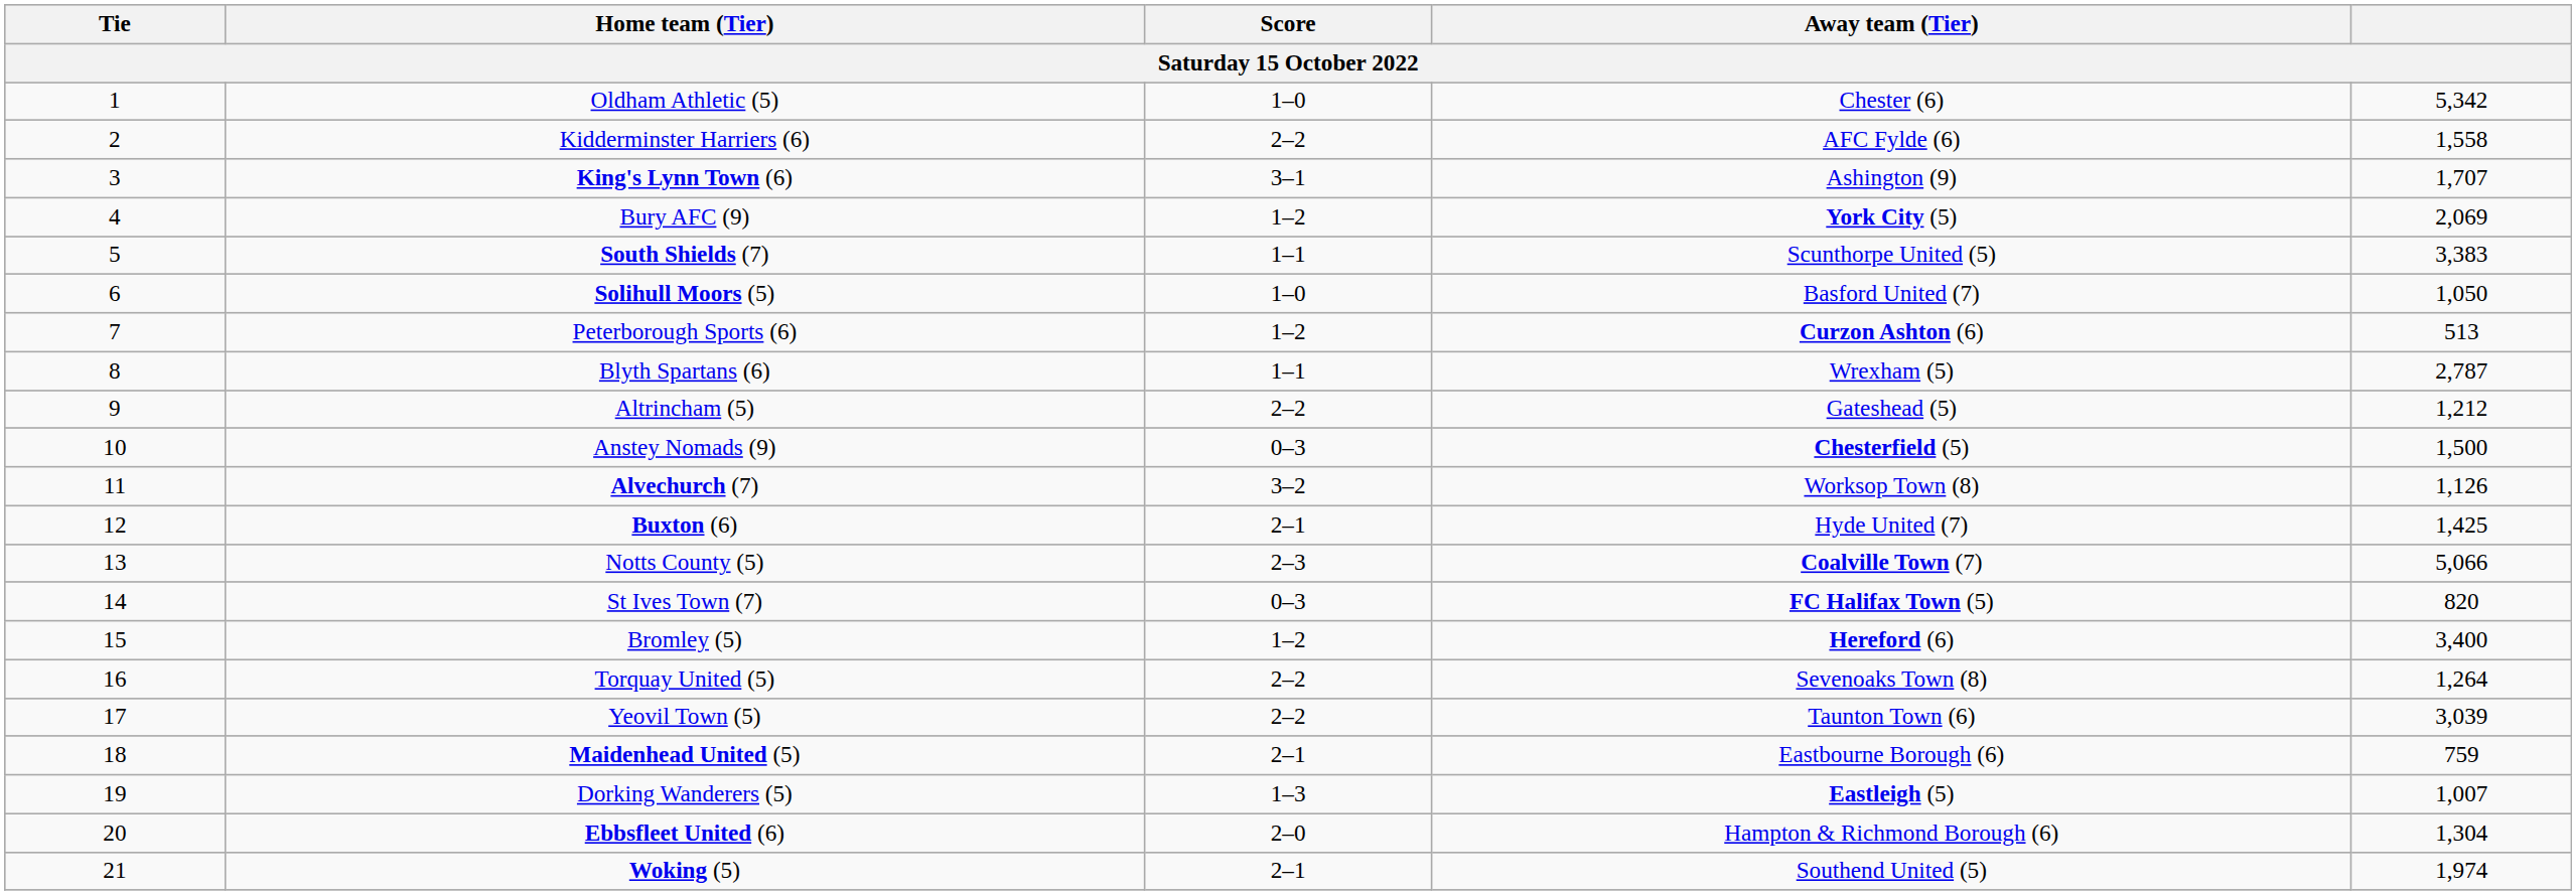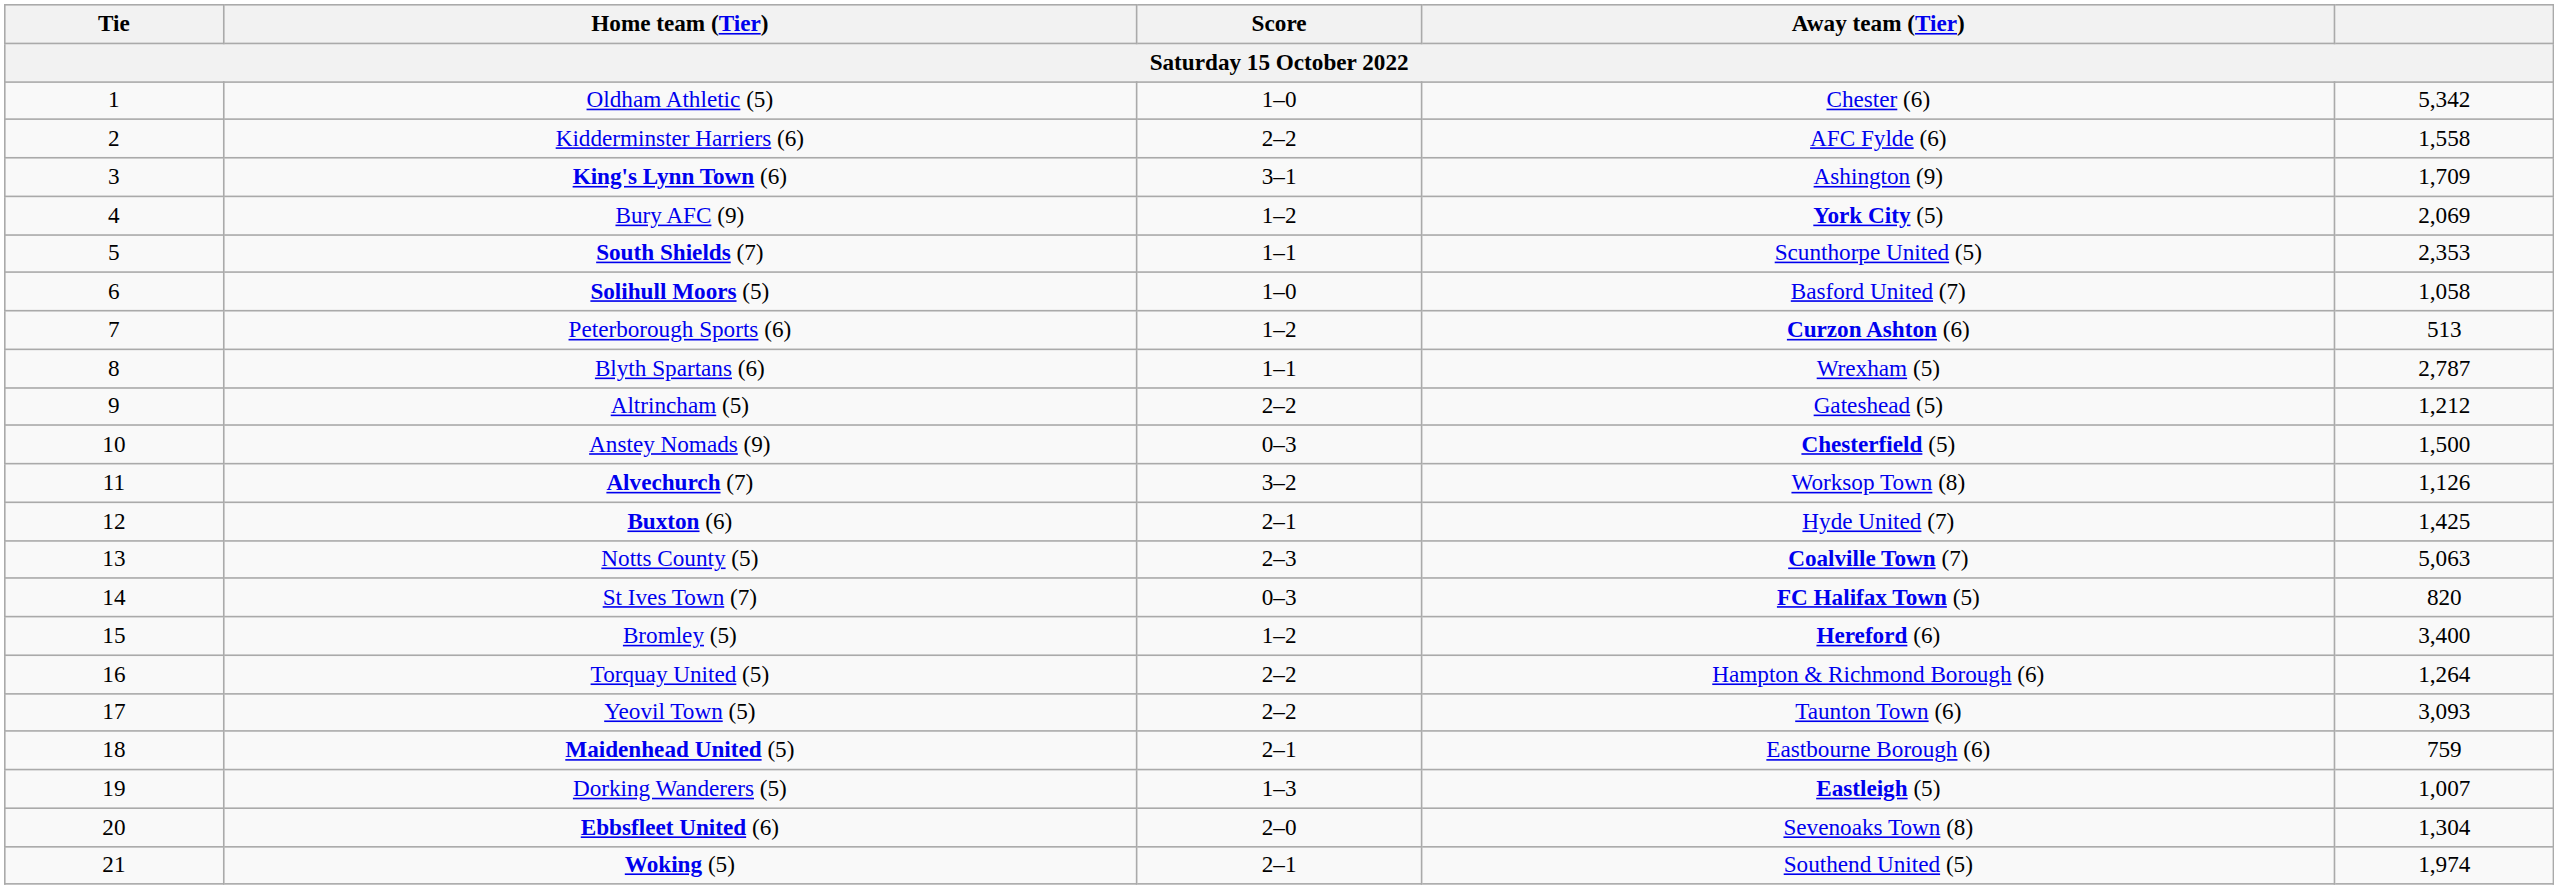 <table class="wikitable" style="text-align:center; font-size:90%; width:100%">
 <tr>
 <th scope="col" style="width:  8.43%;">Tie</th>
 <th scope="col" style="width: 35.29%;">Home team (<a href='#'>Tier</a>)</th>
 <th scope="col" style="width: 11.00%;">Score</th>
 <th scope="col" style="width: 35.29%;">Away team (<a href='#'>Tier</a>)</th>
 <th scope="col" style="width:  8.43%;"></th>
 </tr>
 <tr>
 <th colspan="5"><strong>Saturday 15 October 2022</strong></th>
 </tr>
 <tr>
 <td>1</td>
 <td><a href='#'>Oldham Athletic</a> (5)</td>
 <td>1–0</td>
 <td><a href='#'>Chester</a> (6)</td>
 <td>5,342</td>
 </tr>
 <tr>
 <td>2</td>
 <td><a href='#'>Kidderminster Harriers</a> (6)</td>
 <td>2–2</td>
 <td><a href='#'>AFC Fylde</a> (6)</td>
 <td>1,558</td>
 </tr>
 <tr>
 <td>3</td>
 <td><strong><a href='#'>King's Lynn Town</a></strong> (6)</td>
 <td>3–1</td>
 <td><a href='#'>Ashington</a> (9)</td>
-<td>1,707</td>
+<td>1,709</td>
 </tr>
 <tr>
 <td>4</td>
 <td><a href='#'>Bury AFC</a> (9)</td>
 <td>1–2</td>
 <td><strong><a href='#'>York City</a></strong> (5)</td>
 <td>2,069</td>
 </tr>
 <tr>
 <td>5</td>
 <td><strong><a href='#'>South Shields</a></strong> (7)</td>
 <td>1–1</td>
 <td><a href='#'>Scunthorpe United</a> (5)</td>
-<td>3,383</td>
+<td>2,353</td>
 </tr>
 <tr>
 <td>6</td>
 <td><strong><a href='#'>Solihull Moors</a></strong> (5)</td>
 <td>1–0</td>
 <td><a href='#'>Basford United</a> (7)</td>
-<td>1,050</td>
+<td>1,058</td>
 </tr>
 <tr>
 <td>7</td>
 <td><a href='#'>Peterborough Sports</a> (6)</td>
 <td>1–2</td>
 <td><strong><a href='#'>Curzon Ashton</a></strong> (6)</td>
 <td>513</td>
 </tr>
 <tr>
 <td>8</td>
 <td><a href='#'>Blyth Spartans</a> (6)</td>
 <td>1–1</td>
 <td><a href='#'>Wrexham</a> (5)</td>
 <td>2,787</td>
 </tr>
 <tr>
 <td>9</td>
 <td><a href='#'>Altrincham</a> (5)</td>
 <td>2–2</td>
 <td><a href='#'>Gateshead</a> (5)</td>
 <td>1,212</td>
 </tr>
 <tr>
 <td>10</td>
 <td><a href='#'>Anstey Nomads</a> (9)</td>
 <td>0–3</td>
 <td><strong><a href='#'>Chesterfield</a></strong> (5)</td>
 <td>1,500</td>
 </tr>
 <tr>
 <td>11</td>
 <td><strong><a href='#'>Alvechurch</a></strong> (7)</td>
 <td>3–2</td>
 <td><a href='#'>Worksop Town</a> (8)</td>
 <td>1,126</td>
 </tr>
 <tr>
 <td>12</td>
 <td><strong><a href='#'>Buxton</a></strong> (6)</td>
 <td>2–1</td>
 <td><a href='#'>Hyde United</a> (7)</td>
 <td>1,425</td>
 </tr>
 <tr>
 <td>13</td>
 <td><a href='#'>Notts County</a> (5)</td>
 <td>2–3</td>
 <td><strong><a href='#'>Coalville Town</a></strong> (7)</td>
-<td>5,066</td>
+<td>5,063</td>
 </tr>
 <tr>
 <td>14</td>
 <td><a href='#'>St Ives Town</a> (7)</td>
 <td>0–3</td>
 <td><strong><a href='#'>FC Halifax Town</a></strong> (5)</td>
 <td>820</td>
 </tr>
 <tr>
 <td>15</td>
 <td><a href='#'>Bromley</a> (5)</td>
 <td>1–2</td>
 <td><strong><a href='#'>Hereford</a></strong> (6)</td>
 <td>3,400 </td>
 </tr>
 <tr>
 <td>16</td>
 <td><a href='#'>Torquay United</a> (5)</td>
 <td>2–2</td>
-<td><a href='#'>Sevenoaks Town</a> (8)</td>
+<td><a href='#'>Hampton & Richmond Borough</a> (6)</td>
 <td>1,264</td>
 </tr>
 <tr>
 <td>17</td>
 <td><a href='#'>Yeovil Town</a> (5)</td>
 <td>2–2</td>
 <td><a href='#'>Taunton Town</a> (6)</td>
-<td>3,039</td>
+<td>3,093</td>
 </tr>
 <tr>
 <td>18</td>
 <td><strong><a href='#'>Maidenhead United</a></strong> (5)</td>
 <td>2–1</td>
 <td><a href='#'>Eastbourne Borough</a> (6)</td>
 <td>759</td>
 </tr>
 <tr>
 <td>19</td>
 <td><a href='#'>Dorking Wanderers</a> (5)</td>
 <td>1–3</td>
 <td><strong><a href='#'>Eastleigh</a></strong> (5)</td>
 <td>1,007</td>
 </tr>
 <tr>
 <td>20</td>
 <td><strong><a href='#'>Ebbsfleet United</a></strong> (6)</td>
 <td>2–0</td>
-<td><a href='#'>Hampton & Richmond Borough</a> (6)</td>
+<td><a href='#'>Sevenoaks Town</a> (8)</td>
 <td>1,304</td>
 </tr>
 <tr>
 <td>21</td>
 <td><strong><a href='#'>Woking</a></strong> (5)</td>
 <td>2–1</td>
 <td><a href='#'>Southend United</a> (5)</td>
 <td>1,974</td>
 </tr>
 </table>
